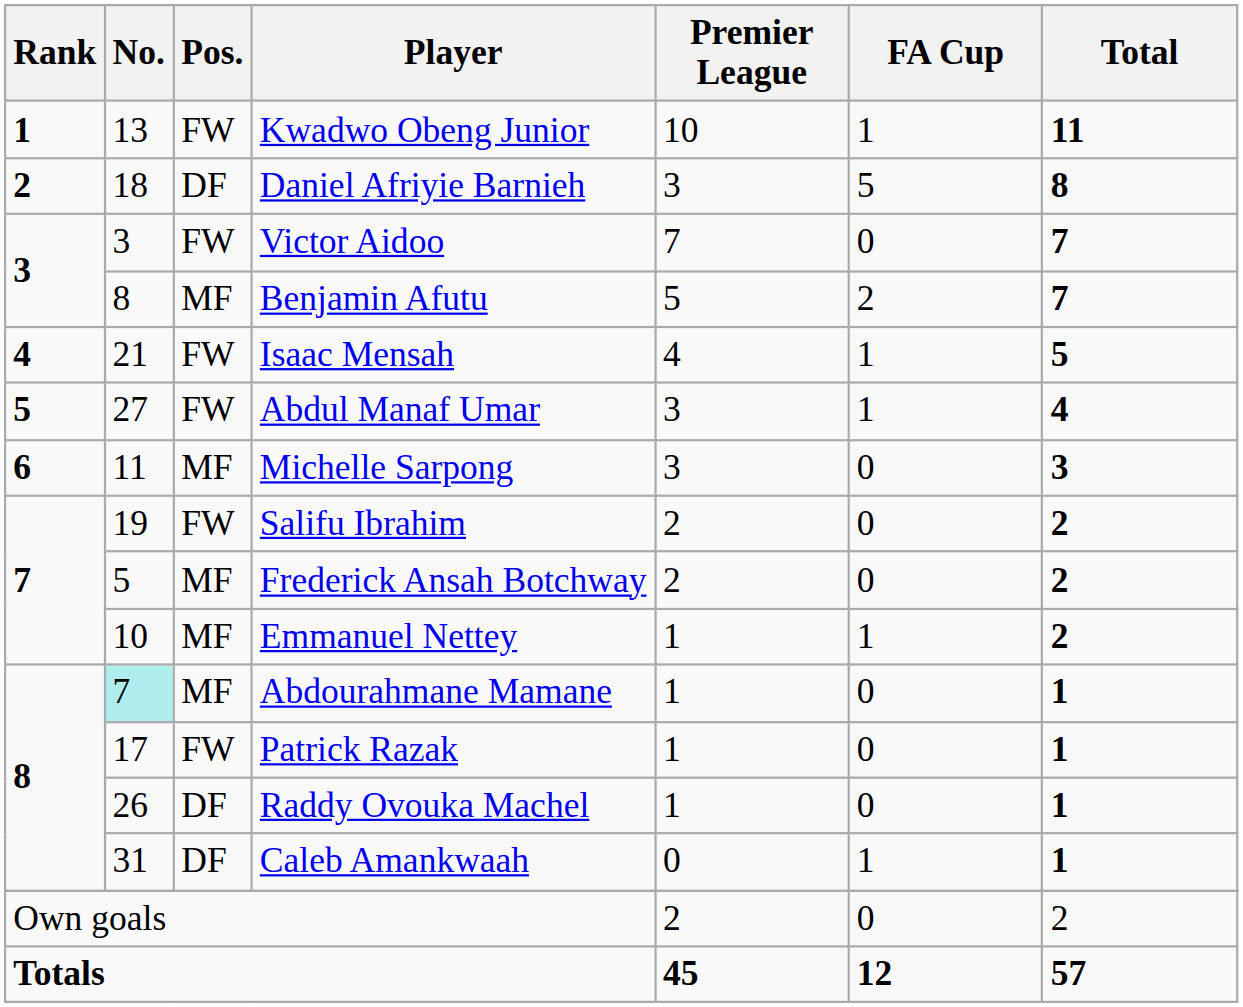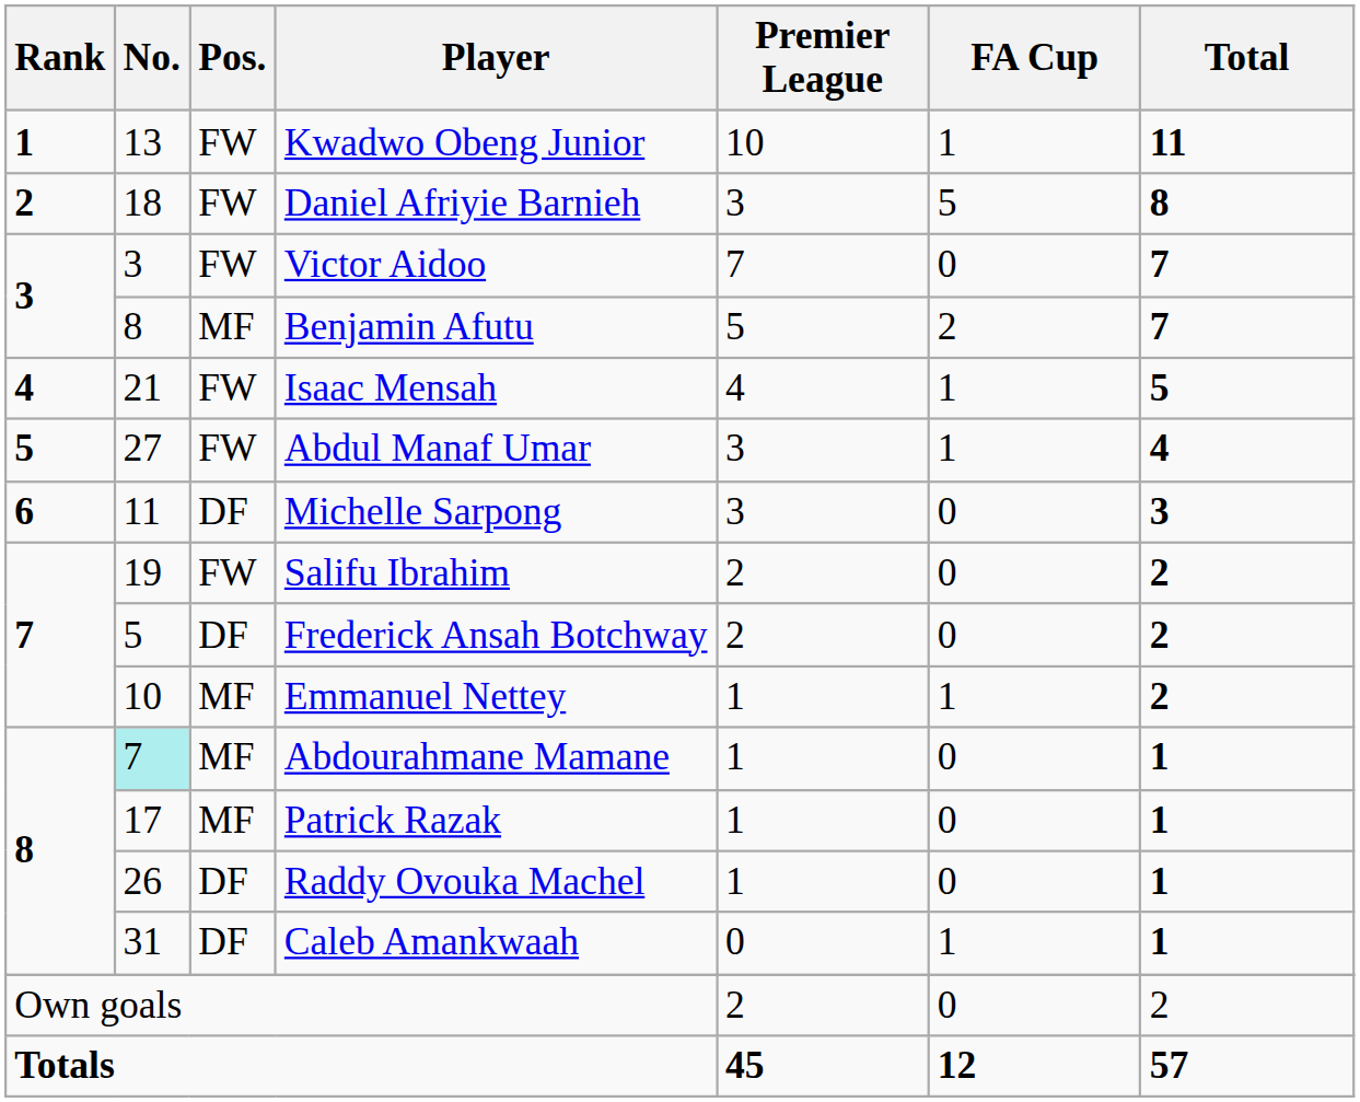 <table class="wikitable sortable alternance">
 <tr>
 <th>Rank</th>
 <th>No.</th>
 <th>Pos.</th>
 <th>Player</th>
 <th width="80">Premier League</th>
 <th width="80">FA Cup</th>
 <th width="80">Total</th>
 </tr>
 <tr>
 <td><strong>1</strong></td>
 <td>13</td>
 <td>FW</td>
 <td align="left"> <a href='#'>Kwadwo Obeng Junior</a></td>
 <td>10</td>
 <td>1</td>
 <td><strong>11</strong></td>
 </tr>
 <tr>
 <td><strong>2</strong></td>
 <td>18</td>
-<td>DF</td>
+<td>FW</td>
 <td> <a href='#'>Daniel Afriyie Barnieh</a></td>
 <td>3</td>
 <td>5</td>
 <td><strong>8</strong></td>
 </tr>
 <tr>
 <td rowspan="2"><strong>3</strong></td>
 <td>3</td>
 <td>FW</td>
 <td align="left"> <a href='#'>Victor Aidoo</a></td>
 <td>7</td>
 <td>0</td>
 <td><strong>7</strong></td>
 </tr>
 <tr>
 <td>8</td>
 <td>MF</td>
 <td align="left"> <a href='#'>Benjamin Afutu</a></td>
 <td>5</td>
 <td>2</td>
 <td><strong>7</strong></td>
 </tr>
 <tr>
 <td><strong>4</strong></td>
 <td>21</td>
 <td>FW</td>
 <td align="left"> <a href='#'>Isaac Mensah</a></td>
 <td>4</td>
 <td>1</td>
 <td><strong>5</strong></td>
 </tr>
 <tr>
 <td><strong>5</strong></td>
 <td>27</td>
 <td>FW</td>
 <td align="left"> <a href='#'>Abdul Manaf Umar</a></td>
 <td>3</td>
 <td>1</td>
 <td><strong>4</strong></td>
 </tr>
 <tr>
 <td><strong>6</strong></td>
 <td>11</td>
-<td>MF</td>
+<td>DF</td>
 <td align="left"> <a href='#'>Michelle Sarpong</a></td>
 <td>3</td>
 <td>0</td>
 <td><strong>3</strong></td>
 </tr>
 <tr>
 <td rowspan="3"><strong>7</strong></td>
 <td>19</td>
 <td>FW</td>
 <td> <a href='#'>Salifu Ibrahim</a></td>
 <td>2</td>
 <td>0</td>
 <td><strong>2</strong></td>
 </tr>
 <tr>
 <td>5</td>
-<td>MF</td>
+<td>DF</td>
 <td> <a href='#'>Frederick Ansah Botchway</a></td>
 <td>2</td>
 <td>0</td>
 <td><strong>2</strong></td>
 </tr>
 <tr>
 <td>10</td>
 <td>MF</td>
 <td> <a href='#'>Emmanuel Nettey</a></td>
 <td>1</td>
 <td>1</td>
 <td><strong>2</strong></td>
 </tr>
 <tr>
 <td rowspan="4"><strong>8</strong></td>
 <td style="background: paleturquoise;">7</td>
 <td>MF</td>
 <td> <a href='#'>Abdourahmane Mamane</a></td>
 <td>1</td>
 <td>0</td>
 <td><strong>1</strong></td>
 </tr>
 <tr>
 <td>17</td>
-<td>FW</td>
+<td>MF</td>
 <td> <a href='#'>Patrick Razak</a></td>
 <td>1</td>
 <td>0</td>
 <td><strong>1</strong></td>
 </tr>
 <tr>
 <td>26</td>
 <td>DF</td>
 <td> <a href='#'>Raddy Ovouka Machel</a></td>
 <td>1</td>
 <td>0</td>
 <td><strong>1</strong></td>
 </tr>
 <tr>
 <td>31</td>
 <td>DF</td>
 <td> <a href='#'>Caleb Amankwaah</a></td>
 <td>0</td>
 <td>1</td>
 <td><strong>1</strong></td>
 </tr>
 <tr>
 </tr>
 <tr class="sortbottom">
 <td colspan="4">Own goals</td>
 <td>2</td>
 <td>0</td>
 <td>2</td>
 </tr>
 <tr class="sortbottom">
 <td colspan="4"><strong>Totals</strong></td>
 <td><strong>45</strong></td>
 <td><strong>12</strong></td>
 <td><strong>57</strong></td>
 </tr>
 </table>
